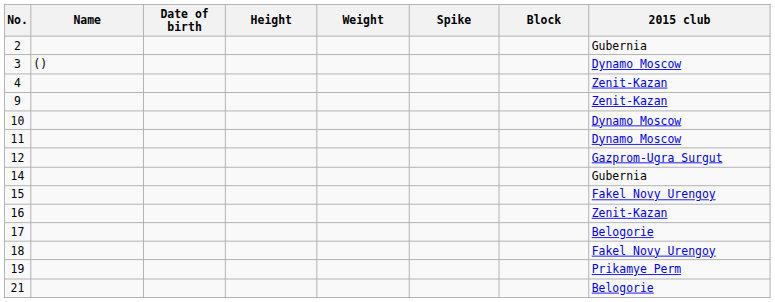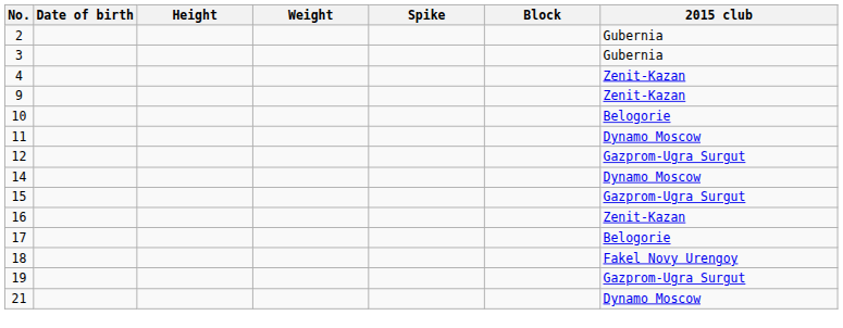 <table class="wikitable sortable" style="font-size:100%; text-align:center;">
 <tr>
 <th>No.</th>
-<th style="width:12em">Name</th>
 <th style="width:8em">Date of birth</th>
 <th style="width:9em">Height</th>
 <th style="width:9em">Weight</th>
 <th style="width:9em">Spike</th>
 <th style="width:9em">Block</th>
 <th style="width:19em">2015 club</th>
 </tr>
 <tr>
 <td>2</td>
-<td align=left></td>
 <td align=right></td>
 <td></td>
 <td></td>
 <td></td>
 <td></td>
 <td align=left> Gubernia</td>
 </tr>
 <tr>
 <td>3</td>
-<td align=left> ()</td>
 <td align=right></td>
 <td></td>
 <td></td>
 <td></td>
 <td></td>
-<td align=left> <a href='#'>Dynamo Moscow</a></td>
+<td align=left> Gubernia</td>
 </tr>
 <tr>
 <td>4</td>
-<td align=left></td>
 <td align=right></td>
 <td></td>
 <td></td>
 <td></td>
 <td></td>
 <td align=left> <a href='#'>Zenit-Kazan</a></td>
 </tr>
 <tr>
 <td>9</td>
-<td align=left></td>
 <td align=right></td>
 <td></td>
 <td></td>
 <td></td>
 <td></td>
 <td align=left> <a href='#'>Zenit-Kazan</a></td>
 </tr>
 <tr>
 <td>10</td>
-<td align=left></td>
 <td align=right></td>
 <td></td>
 <td></td>
 <td></td>
 <td></td>
-<td align=left> <a href='#'>Dynamo Moscow</a></td>
+<td align=left> <a href='#'>Belogorie</a></td>
 </tr>
 <tr>
 <td>11</td>
-<td align=left></td>
 <td align=right></td>
 <td></td>
 <td></td>
 <td></td>
 <td></td>
 <td align=left> <a href='#'>Dynamo Moscow</a></td>
 </tr>
 <tr>
 <td>12</td>
-<td align=left></td>
 <td align=right></td>
 <td></td>
 <td></td>
 <td></td>
 <td></td>
 <td align=left> <a href='#'>Gazprom-Ugra Surgut</a></td>
 </tr>
 <tr>
 <td>14</td>
-<td align=left></td>
 <td align=right></td>
 <td></td>
 <td></td>
 <td></td>
 <td></td>
-<td align=left> Gubernia</td>
+<td align=left> <a href='#'>Dynamo Moscow</a></td>
 </tr>
 <tr>
 <td>15</td>
-<td align=left></td>
 <td align=right></td>
 <td></td>
 <td></td>
 <td></td>
 <td></td>
-<td align=left> <a href='#'>Fakel Novy Urengoy</a></td>
+<td align=left> <a href='#'>Gazprom-Ugra Surgut</a></td>
 </tr>
 <tr>
 <td>16</td>
-<td align=left></td>
 <td align=right></td>
 <td></td>
 <td></td>
 <td></td>
 <td></td>
 <td align=left> <a href='#'>Zenit-Kazan</a></td>
 </tr>
 <tr>
 <td>17</td>
-<td align=left></td>
 <td align=right></td>
 <td></td>
 <td></td>
 <td></td>
 <td></td>
 <td align=left> <a href='#'>Belogorie</a></td>
 </tr>
 <tr>
 <td>18</td>
-<td align=left></td>
 <td align=right></td>
 <td></td>
 <td></td>
 <td></td>
 <td></td>
 <td align=left> <a href='#'>Fakel Novy Urengoy</a></td>
 </tr>
 <tr>
 <td>19</td>
-<td align=left></td>
 <td align=right></td>
 <td></td>
 <td></td>
 <td></td>
 <td></td>
-<td align=left> <a href='#'>Prikamye Perm</a></td>
+<td align=left> <a href='#'>Gazprom-Ugra Surgut</a></td>
 </tr>
 <tr>
 <td>21</td>
-<td align=left></td>
 <td align=right></td>
 <td></td>
 <td></td>
 <td></td>
 <td></td>
-<td align=left> <a href='#'>Belogorie</a></td>
+<td align=left> <a href='#'>Dynamo Moscow</a></td>
 </tr>
 </table>
